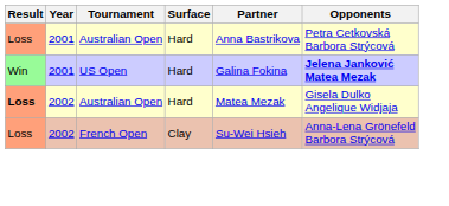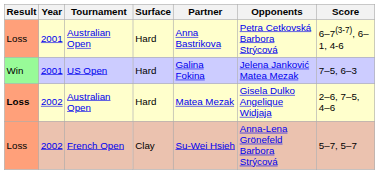 <table class="sortable wikitable">
 <tr>
 <th>Result</th>
 <th>Year</th>
 <th>Tournament</th>
 <th>Surface</th>
 <th>Partner</th>
 <th>Opponents</th>
+<th>Score</th>
 </tr>
 <tr style="background:#ffc;">
 <td style="background:#ffa07a;">Loss</td>
 <td><a href='#'>2001</a></td>
 <td><a href='#'>Australian Open</a></td>
 <td>Hard</td>
 <td> <a href='#'>Anna Bastrikova</a></td>
 <td> <a href='#'>Petra Cetkovská</a> <br>  <a href='#'>Barbora Strýcová</a></td>
+<td>6–7<sup>(3-7)</sup>, 6–1, 4-6</td>
 </tr>
 <tr style="background:#ccf;">
 <td style="background:#98fb98;">Win</td>
 <td><a href='#'>2001</a></td>
 <td><a href='#'>US Open</a></td>
 <td>Hard</td>
 <td> <a href='#'>Galina Fokina</a></td>
-<td><strong> <a href='#'>Jelena Janković</a> <br>  <a href='#'>Matea Mezak</a></strong></td>
+<td> <a href='#'>Jelena Janković</a> <br>  <a href='#'>Matea Mezak</a></td>
+<td>7–5, 6–3</td>
 </tr>
 <tr style="background:#ffc;">
 <td style="background:#ffa07a;"><strong>Loss</strong></td>
 <td><a href='#'>2002</a></td>
 <td><a href='#'>Australian Open</a></td>
 <td>Hard</td>
 <td> <a href='#'>Matea Mezak</a></td>
 <td> <a href='#'>Gisela Dulko</a> <br>  <a href='#'>Angelique Widjaja</a></td>
+<td>2–6, 7–5, 4–6</td>
 </tr>
 <tr style="background:#ebc2af;">
 <td style="background:#ffa07a;">Loss</td>
 <td><a href='#'>2002</a></td>
 <td><a href='#'>French Open</a></td>
 <td>Clay</td>
 <td> <a href='#'>Su-Wei Hsieh</a></td>
 <td> <a href='#'>Anna-Lena Grönefeld</a> <br>  <a href='#'>Barbora Strýcová</a></td>
+<td>5–7, 5–7</td>
 </tr>
 </table>
